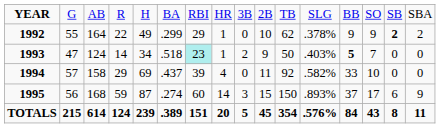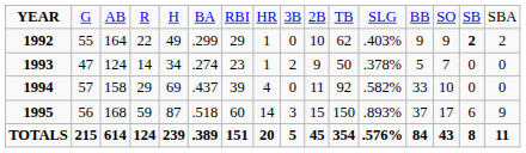 <table class="wikitable">
 <tr align=center>
 <td><strong>YEAR</strong></td>
 <td><a href='#'>G</a></td>
 <td><a href='#'>AB</a></td>
 <td><a href='#'>R</a></td>
 <td><a href='#'>H</a></td>
 <td><a href='#'>BA</a></td>
 <td><a href='#'>RBI</a></td>
 <td><a href='#'>HR</a></td>
 <td><a href='#'>3B</a></td>
 <td><a href='#'>2B</a></td>
 <td><a href='#'>TB</a></td>
 <td><a href='#'>SLG</a></td>
 <td><a href='#'>BB</a></td>
 <td><a href='#'>SO</a></td>
 <td><a href='#'>SB</a></td>
 <td>SBA</td>
 </tr>
 <tr align=center>
 <td><strong>1992</strong></td>
 <td>55</td>
 <td>164</td>
 <td>22</td>
 <td>49</td>
 <td>.299</td>
 <td>29</td>
 <td>1</td>
 <td>0</td>
 <td>10</td>
 <td>62</td>
-<td>.378%</td>
+<td>.403%</td>
 <td>9</td>
 <td>9</td>
 <td><strong>2</strong></td>
 <td>2</td>
 </tr>
 <tr align=center>
 <td><strong>1993</strong></td>
 <td>47</td>
 <td>124</td>
 <td>14</td>
 <td>34</td>
-<td>.518</td>
-<td style="background: paleturquoise;">23</td>
+<td>.274</td>
+<td>23</td>
 <td>1</td>
 <td>2</td>
 <td>9</td>
 <td>50</td>
-<td>.403%</td>
-<td><strong>5</strong></td>
+<td>.378%</td>
+<td>5</td>
 <td>7</td>
 <td>0</td>
 <td>0</td>
 </tr>
 <tr align=center>
 <td><strong>1994</strong></td>
 <td>57</td>
 <td>158</td>
 <td>29</td>
 <td>69</td>
 <td>.437</td>
 <td>39</td>
 <td>4</td>
 <td>0</td>
 <td>11</td>
 <td>92</td>
 <td>.582%</td>
 <td>33</td>
 <td>10</td>
 <td>0</td>
 <td>0</td>
 </tr>
 <tr align=center>
 <td><strong>1995</strong></td>
 <td>56</td>
 <td>168</td>
 <td>59</td>
 <td>87</td>
-<td>.274</td>
+<td>.518</td>
 <td>60</td>
 <td>14</td>
 <td>3</td>
 <td>15</td>
 <td>150</td>
 <td>.893%</td>
 <td>37</td>
 <td>17</td>
 <td>6</td>
 <td>9</td>
 </tr>
 <tr align=center>
 <td><strong>TOTALS</strong></td>
 <td><strong>215</strong></td>
 <td><strong>614</strong></td>
 <td><strong>124</strong></td>
 <td><strong>239</strong></td>
 <td><strong>.389</strong></td>
 <td><strong>151</strong></td>
 <td><strong>20</strong></td>
 <td><strong>5</strong></td>
 <td><strong>45</strong></td>
 <td><strong>354</strong></td>
 <td><strong>.576%</strong></td>
 <td><strong>84</strong></td>
 <td><strong>43</strong></td>
 <td><strong>8</strong></td>
 <td><strong>11</strong></td>
 </tr>
 </table>
